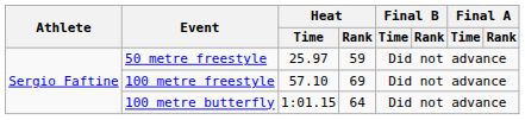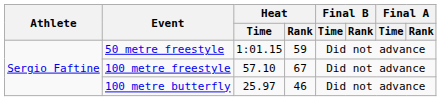 <table class=wikitable style="font-size:90%">
 <tr>
 <th rowspan="2">Athlete</th>
 <th rowspan="2">Event</th>
 <th colspan="2">Heat</th>
 <th colspan="2">Final B</th>
 <th colspan="2">Final A</th>
 </tr>
 <tr style="font-size:95%">
 <th>Time</th>
 <th>Rank</th>
 <th>Time</th>
 <th>Rank</th>
 <th>Time</th>
 <th>Rank</th>
 </tr>
 <tr align=center>
 <td align=left rowspan=3><a href='#'>Sergio Faftine</a></td>
 <td align=left><a href='#'>50 metre freestyle</a></td>
-<td>25.97</td>
+<td>1:01.15</td>
 <td>59</td>
 <td colspan=4 align=center>Did not advance</td>
 </tr>
 <tr align=center>
 <td align=left><a href='#'>100 metre freestyle</a></td>
 <td>57.10</td>
-<td>69</td>
+<td>67</td>
 <td colspan=4 align=center>Did not advance</td>
 </tr>
 <tr align=center>
 <td align=left><a href='#'>100 metre butterfly</a></td>
-<td>1:01.15</td>
-<td>64</td>
+<td>25.97</td>
+<td>46</td>
 <td colspan=4 align=center>Did not advance</td>
 </tr>
 </table>
